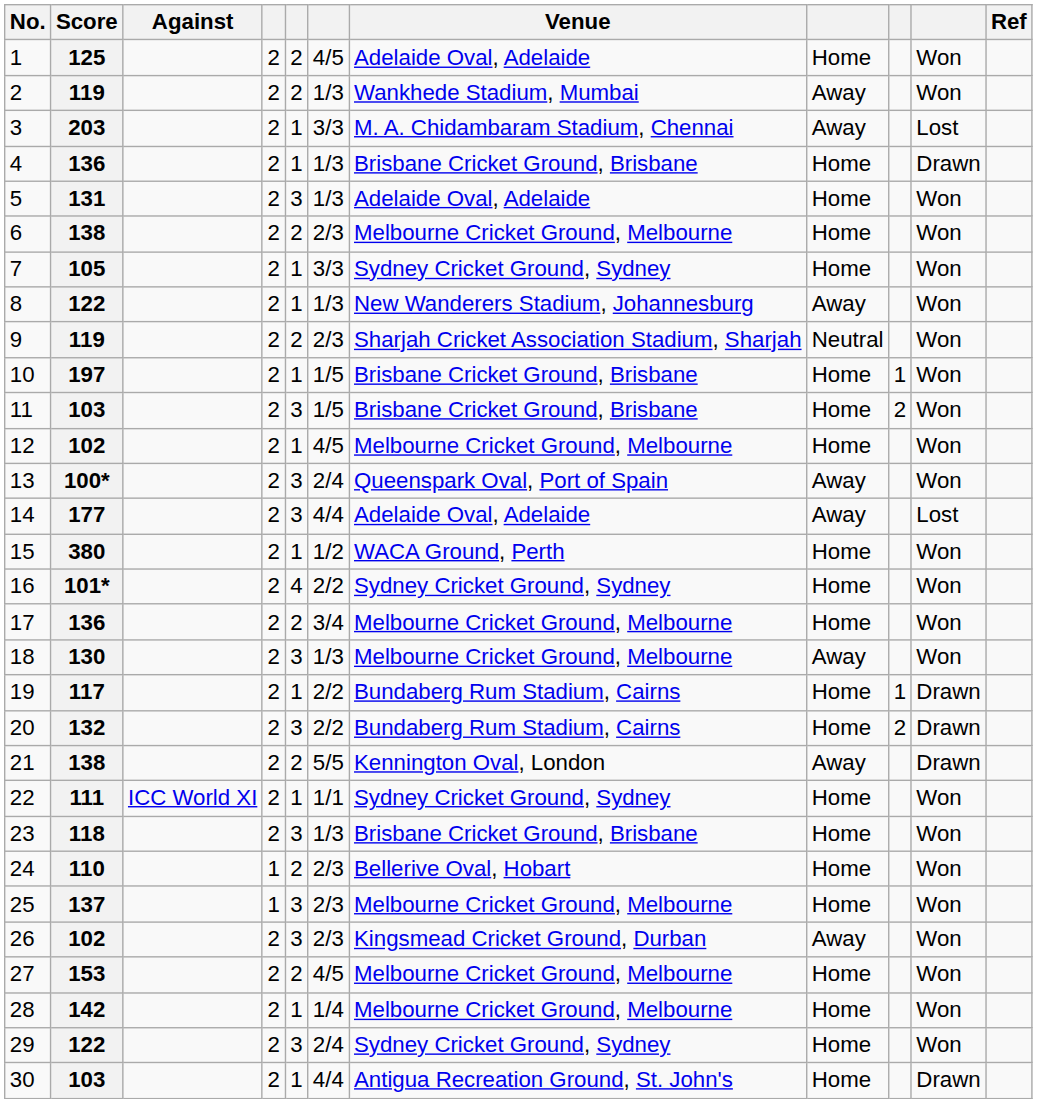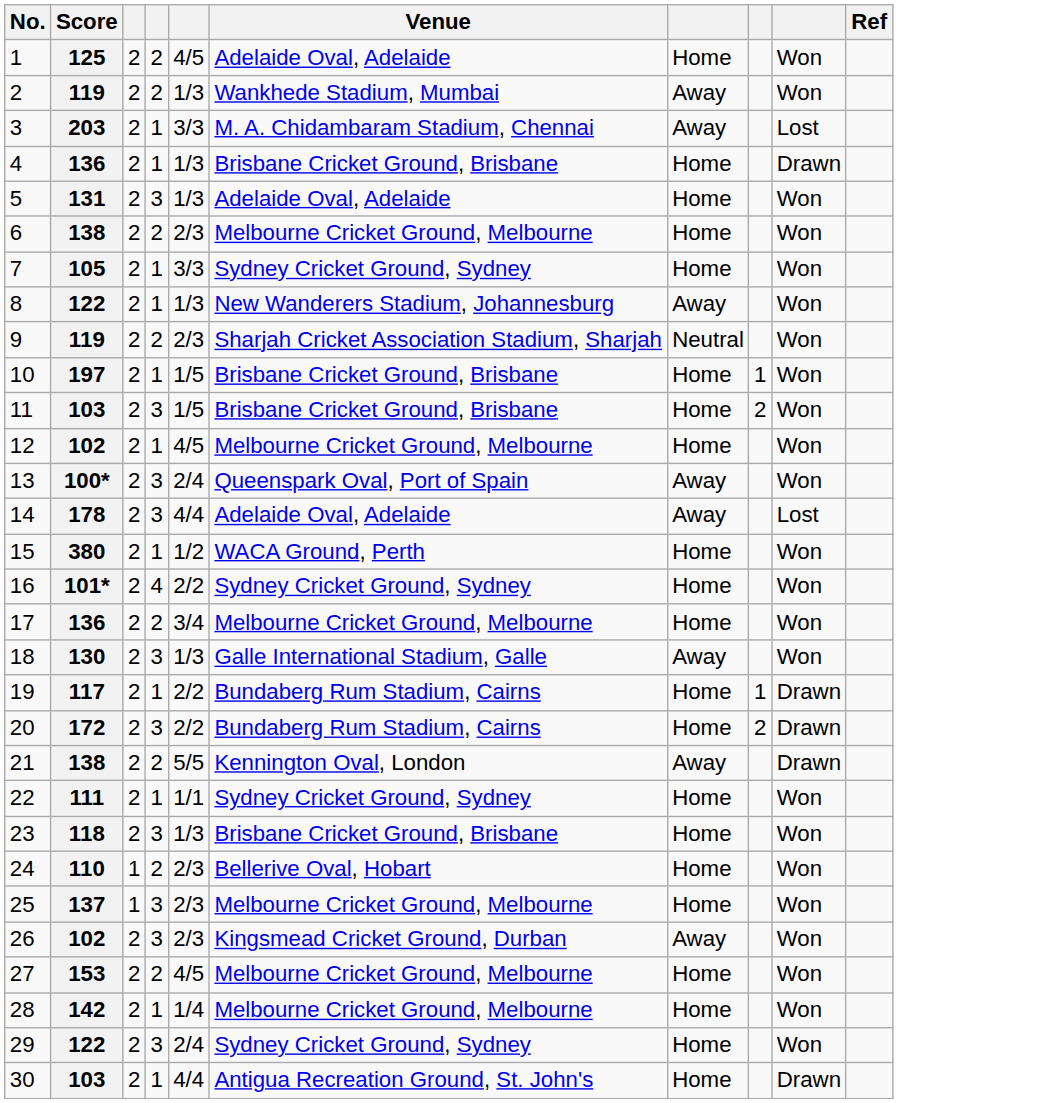 <table class="wikitable sortable plainrowheaders" style="font-size: 100%">
 <tr>
 <th>No.</th>
 <th>Score</th>
-<th>Against</th>
 <th><a href='#'></a></th>
 <th><a href='#'></a></th>
 <th></th>
 <th>Venue</th>
 <th></th>
 <th></th>
 <th></th>
 <th>Ref</th>
 </tr>
 <tr>
 <td>1</td>
 <th scope="row"> 125</th>
-<td></td>
 <td>2</td>
 <td>2</td>
 <td>4/5</td>
 <td><a href='#'>Adelaide Oval</a>, <a href='#'>Adelaide</a></td>
 <td>Home</td>
 <td></td>
 <td>Won</td>
 <td></td>
 </tr>
 <tr>
 <td>2</td>
 <th scope="row"> 119</th>
-<td></td>
 <td>2</td>
 <td>2</td>
 <td>1/3</td>
 <td><a href='#'>Wankhede Stadium</a>, <a href='#'>Mumbai</a></td>
 <td>Away</td>
 <td></td>
 <td>Won</td>
 <td></td>
 </tr>
 <tr>
 <td>3</td>
 <th scope="row"> 203 </th>
-<td></td>
 <td>2</td>
 <td>1</td>
 <td>3/3</td>
 <td><a href='#'>M. A. Chidambaram Stadium</a>, <a href='#'>Chennai</a></td>
 <td>Away</td>
 <td></td>
 <td>Lost</td>
 <td></td>
 </tr>
 <tr>
 <td>4</td>
 <th scope="row"> 136</th>
-<td></td>
 <td>2</td>
 <td>1</td>
 <td>1/3</td>
 <td><a href='#'>Brisbane Cricket Ground</a>, <a href='#'>Brisbane</a></td>
 <td>Home</td>
 <td></td>
 <td>Drawn</td>
 <td></td>
 </tr>
 <tr>
 <td>5</td>
 <th scope="row"> 131</th>
-<td></td>
 <td>2</td>
 <td>3</td>
 <td>1/3</td>
 <td><a href='#'>Adelaide Oval</a>, <a href='#'>Adelaide</a></td>
 <td>Home</td>
 <td></td>
 <td>Won</td>
 <td></td>
 </tr>
 <tr>
 <td>6</td>
 <th scope="row"> 138 </th>
-<td></td>
 <td>2</td>
 <td>2</td>
 <td>2/3</td>
 <td><a href='#'>Melbourne Cricket Ground</a>, <a href='#'>Melbourne</a></td>
 <td>Home</td>
 <td></td>
 <td>Won</td>
 <td></td>
 </tr>
 <tr>
 <td>7</td>
 <th scope="row"> 105 </th>
-<td></td>
 <td>2</td>
 <td>1</td>
 <td>3/3</td>
 <td><a href='#'>Sydney Cricket Ground</a>, <a href='#'>Sydney</a></td>
 <td>Home</td>
 <td></td>
 <td>Won</td>
 <td></td>
 </tr>
 <tr>
 <td>8</td>
 <th scope="row"> 122</th>
-<td></td>
 <td>2</td>
 <td>1</td>
 <td>1/3</td>
 <td><a href='#'>New Wanderers Stadium</a>, <a href='#'>Johannesburg</a></td>
 <td>Away</td>
 <td></td>
 <td>Won</td>
 <td></td>
 </tr>
 <tr>
 <td>9</td>
 <th scope="row"> 119 </th>
-<td></td>
 <td>2</td>
 <td>2</td>
 <td>2/3</td>
 <td><a href='#'>Sharjah Cricket Association Stadium</a>, <a href='#'>Sharjah</a></td>
 <td>Neutral</td>
 <td></td>
 <td>Won</td>
 <td></td>
 </tr>
 <tr>
 <td>10</td>
 <th scope="row"> 197 </th>
-<td></td>
 <td>2</td>
 <td>1</td>
 <td>1/5</td>
 <td><a href='#'>Brisbane Cricket Ground</a>, <a href='#'>Brisbane</a></td>
 <td>Home</td>
 <td> <span>1</span></td>
 <td>Won</td>
 <td></td>
 </tr>
 <tr>
 <td>11</td>
 <th scope="row"> 103 </th>
-<td></td>
 <td>2</td>
 <td>3</td>
 <td>1/5</td>
 <td><a href='#'>Brisbane Cricket Ground</a>, <a href='#'>Brisbane</a></td>
 <td>Home</td>
 <td><span>2</span></td>
 <td>Won</td>
 <td></td>
 </tr>
 <tr>
 <td>12</td>
 <th scope="row"> 102</th>
-<td></td>
 <td>2</td>
 <td>1</td>
 <td>4/5</td>
 <td><a href='#'>Melbourne Cricket Ground</a>, <a href='#'>Melbourne</a></td>
 <td>Home</td>
 <td></td>
 <td>Won</td>
 <td></td>
 </tr>
 <tr>
 <td>13</td>
 <th scope="row"> 100*</th>
-<td></td>
 <td>2</td>
 <td>3</td>
 <td>2/4</td>
 <td><a href='#'>Queenspark Oval</a>, <a href='#'>Port of Spain</a></td>
 <td>Away</td>
 <td></td>
 <td>Won</td>
 <td></td>
 </tr>
 <tr>
 <td>14</td>
-<th scope="row"> 177</th>
-<td></td>
+<th scope="row"> 178</th>
 <td>2</td>
 <td>3</td>
 <td>4/4</td>
 <td><a href='#'>Adelaide Oval</a>, <a href='#'>Adelaide</a></td>
 <td>Away</td>
 <td></td>
 <td>Lost</td>
 <td></td>
 </tr>
 <tr>
 <td>15</td>
 <th scope="row"> 380 </th>
-<td></td>
 <td>2</td>
 <td>1</td>
 <td>1/2</td>
 <td><a href='#'>WACA Ground</a>, <a href='#'>Perth</a></td>
 <td>Home</td>
 <td></td>
 <td>Won</td>
 <td></td>
 </tr>
 <tr>
 <td>16</td>
 <th scope="row"> 101*</th>
-<td></td>
 <td>2</td>
 <td>4</td>
 <td>2/2</td>
 <td><a href='#'>Sydney Cricket Ground</a>, <a href='#'>Sydney</a></td>
 <td>Home</td>
 <td></td>
 <td>Won</td>
 <td></td>
 </tr>
 <tr>
 <td>17</td>
 <th scope="row"> 136</th>
-<td></td>
 <td>2</td>
 <td>2</td>
 <td>3/4</td>
 <td><a href='#'>Melbourne Cricket Ground</a>, <a href='#'>Melbourne</a></td>
 <td>Home</td>
 <td></td>
 <td>Won</td>
 <td></td>
 </tr>
 <tr>
 <td>18</td>
 <th scope="row"> 130 </th>
-<td></td>
 <td>2</td>
 <td>3</td>
 <td>1/3</td>
-<td><a href='#'>Melbourne Cricket Ground</a>, <a href='#'>Melbourne</a></td>
+<td><a href='#'>Galle International Stadium</a>, <a href='#'>Galle</a></td>
 <td>Away</td>
 <td></td>
 <td>Won</td>
 <td></td>
 </tr>
 <tr>
 <td>19</td>
 <th scope="row"> 117 </th>
-<td></td>
 <td>2</td>
 <td>1</td>
 <td>2/2</td>
 <td><a href='#'>Bundaberg Rum Stadium</a>, <a href='#'>Cairns</a></td>
 <td>Home</td>
 <td><span>1</span></td>
 <td>Drawn</td>
 <td></td>
 </tr>
 <tr>
 <td>20</td>
-<th scope="row"> 132 </th>
-<td></td>
+<th scope="row"> 172 </th>
 <td>2</td>
 <td>3</td>
 <td>2/2</td>
 <td><a href='#'>Bundaberg Rum Stadium</a>, <a href='#'>Cairns</a></td>
 <td>Home</td>
 <td><span>2</span></td>
 <td>Drawn</td>
 <td></td>
 </tr>
 <tr>
 <td>21</td>
 <th scope="row"> 138</th>
-<td></td>
 <td>2</td>
 <td>2</td>
 <td>5/5</td>
 <td><a href='#'>Kennington Oval</a>, London</td>
 <td>Away</td>
 <td></td>
 <td>Drawn</td>
 <td></td>
 </tr>
 <tr>
 <td>22</td>
 <th scope="row"> 111 </th>
-<td><a href='#'>ICC World XI</a></td>
 <td>2</td>
 <td>1</td>
 <td>1/1</td>
 <td><a href='#'>Sydney Cricket Ground</a>, <a href='#'>Sydney</a></td>
 <td>Home</td>
 <td></td>
 <td>Won</td>
 <td></td>
 </tr>
 <tr>
 <td>23</td>
 <th scope="row"> 118</th>
-<td></td>
 <td>2</td>
 <td>3</td>
 <td>1/3</td>
 <td><a href='#'>Brisbane Cricket Ground</a>, <a href='#'>Brisbane</a></td>
 <td>Home</td>
 <td></td>
 <td>Won</td>
 <td></td>
 </tr>
 <tr>
 <td>24</td>
 <th scope="row"> 110</th>
-<td></td>
 <td>1</td>
 <td>2</td>
 <td>2/3</td>
 <td><a href='#'>Bellerive Oval</a>, <a href='#'>Hobart</a></td>
 <td>Home</td>
 <td></td>
 <td>Won</td>
 <td></td>
 </tr>
 <tr>
 <td>25</td>
 <th scope="row"> 137</th>
-<td></td>
 <td>1</td>
 <td>3</td>
 <td>2/3</td>
 <td><a href='#'>Melbourne Cricket Ground</a>, <a href='#'>Melbourne</a></td>
 <td>Home</td>
 <td></td>
 <td>Won</td>
 <td></td>
 </tr>
 <tr>
 <td>26</td>
 <th scope="row"> 102</th>
-<td></td>
 <td>2</td>
 <td>3</td>
 <td>2/3</td>
 <td><a href='#'>Kingsmead Cricket Ground</a>, <a href='#'>Durban</a></td>
 <td>Away</td>
 <td></td>
 <td>Won</td>
 <td></td>
 </tr>
 <tr>
 <td>27</td>
 <th scope="row"> 153</th>
-<td></td>
 <td>2</td>
 <td>2</td>
 <td>4/5</td>
 <td><a href='#'>Melbourne Cricket Ground</a>, <a href='#'>Melbourne</a></td>
 <td>Home</td>
 <td></td>
 <td>Won</td>
 <td></td>
 </tr>
 <tr>
 <td>28</td>
 <th scope="row"> 142 </th>
-<td></td>
 <td>2</td>
 <td>1</td>
 <td>1/4</td>
 <td><a href='#'>Melbourne Cricket Ground</a>, <a href='#'>Melbourne</a></td>
 <td>Home</td>
 <td></td>
 <td>Won</td>
 <td></td>
 </tr>
 <tr>
 <td>29</td>
 <th scope="row"> 122</th>
-<td></td>
 <td>2</td>
 <td>3</td>
 <td>2/4</td>
 <td><a href='#'>Sydney Cricket Ground</a>, <a href='#'>Sydney</a></td>
 <td>Home</td>
 <td></td>
 <td>Won</td>
 <td></td>
 </tr>
 <tr>
 <td>30</td>
 <th scope="row"> 103</th>
-<td></td>
 <td>2</td>
 <td>1</td>
 <td>4/4</td>
 <td><a href='#'>Antigua Recreation Ground</a>, <a href='#'>St. John's</a></td>
 <td>Home</td>
 <td></td>
 <td>Drawn</td>
 <td></td>
 </tr>
 </table>
